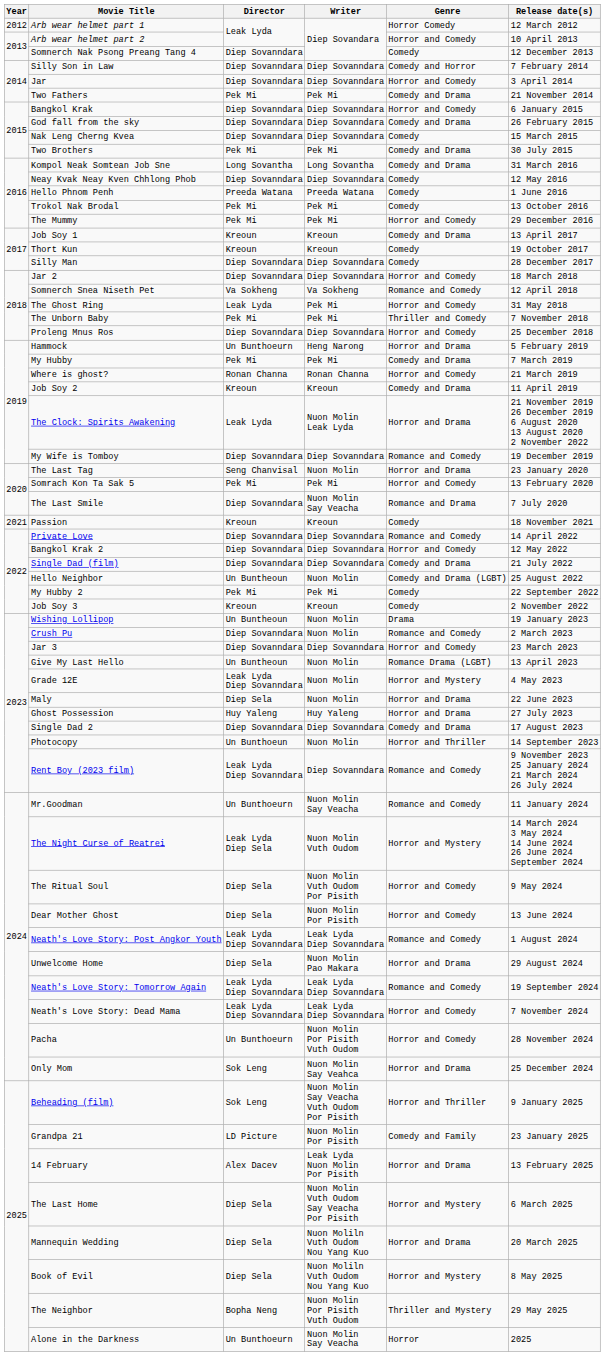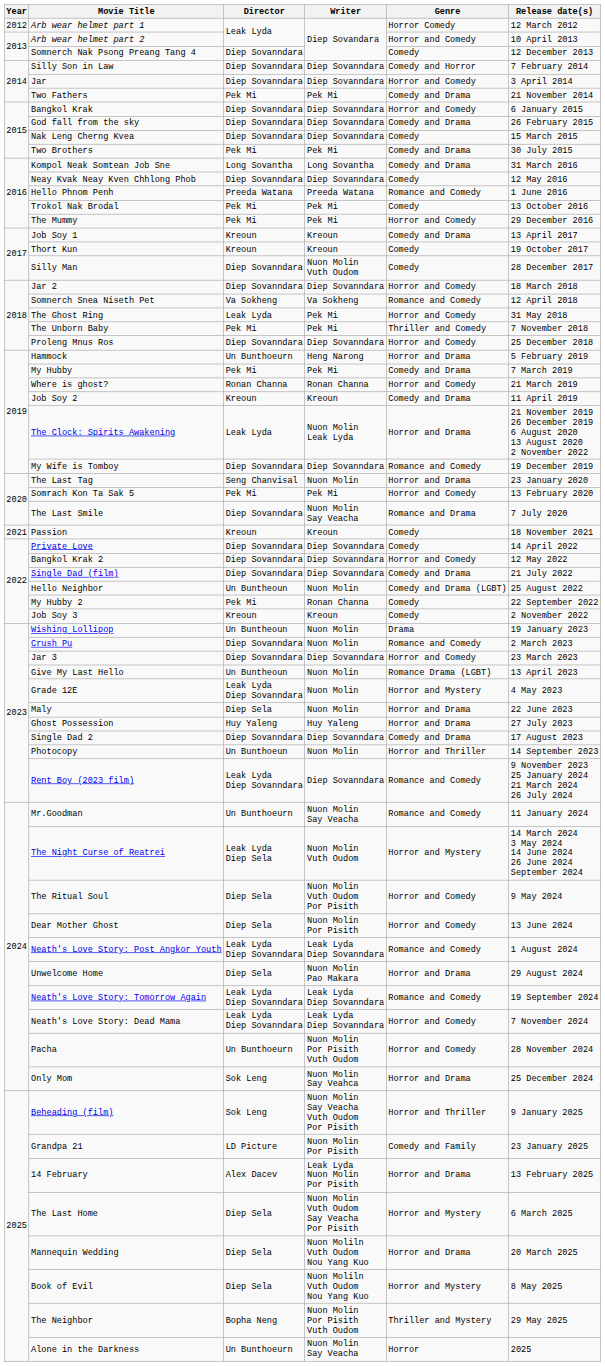 <table class="wikitable">
 <tr>
 <th>Year</th>
 <th>Movie Title</th>
 <th>Director</th>
 <th>Writer</th>
 <th>Genre</th>
 <th>Release date(s)</th>
 </tr>
 <tr>
 <td>2012</td>
 <td><em>Arb wear helmet part 1</em></td>
 <td rowspan="2">Leak Lyda</td>
 <td rowspan="3">Diep Sovandara</td>
 <td>Horror Comedy</td>
 <td>12 March 2012</td>
 </tr>
 <tr>
 <td rowspan="2">2013</td>
 <td><em>Arb wear helmet part 2</em></td>
 <td>Horror and Comedy</td>
 <td>10 April 2013</td>
 </tr>
 <tr>
 <td>Somnerch Nak Psong Preang Tang 4</td>
 <td>Diep Sovanndara</td>
 <td>Comedy</td>
 <td>12 December 2013</td>
 </tr>
 <tr>
 <td rowspan="3">2014</td>
 <td>Silly Son in Law</td>
 <td>Diep Sovanndara</td>
 <td>Diep Sovanndara</td>
 <td>Comedy and Horror</td>
 <td>7 February 2014</td>
 </tr>
 <tr>
 <td>Jar</td>
 <td>Diep Sovanndara</td>
 <td>Diep Sovanndara</td>
 <td>Horror and Comedy</td>
 <td>3 April 2014</td>
 </tr>
 <tr>
 <td>Two Fathers</td>
 <td>Pek Mi</td>
 <td>Pek Mi</td>
 <td>Comedy and Drama</td>
 <td>21 November 2014</td>
 </tr>
 <tr>
 <td rowspan="4">2015</td>
 <td>Bangkol Krak</td>
 <td>Diep Sovanndara</td>
 <td>Diep Sovanndara</td>
 <td>Horror and Comedy</td>
 <td>6 January 2015</td>
 </tr>
 <tr>
 <td>God fall from the sky</td>
 <td>Diep Sovanndara</td>
 <td>Diep Sovanndara</td>
 <td>Comedy and Drama</td>
 <td>26 February 2015</td>
 </tr>
 <tr>
 <td>Nak Leng Cherng Kvea</td>
 <td>Diep Sovanndara</td>
 <td>Diep Sovanndara</td>
 <td>Comedy</td>
 <td>15 March 2015</td>
 </tr>
 <tr>
 <td>Two Brothers</td>
 <td>Pek Mi</td>
 <td>Pek Mi</td>
 <td>Comedy and Drama</td>
 <td>30 July 2015</td>
 </tr>
 <tr>
 <td rowspan="5">2016</td>
 <td>Kompol Neak Somtean Job Sne</td>
 <td>Long Sovantha</td>
 <td>Long Sovantha</td>
 <td>Comedy and Drama</td>
 <td>31 March 2016</td>
 </tr>
 <tr>
 <td>Neay Kvak Neay Kven Chhlong Phob</td>
 <td>Diep Sovanndara</td>
 <td>Diep Sovanndara</td>
 <td>Comedy</td>
 <td>12 May 2016</td>
 </tr>
 <tr>
 <td>Hello Phnom Penh</td>
 <td>Preeda Watana</td>
 <td>Preeda Watana</td>
-<td>Comedy</td>
+<td>Romance and Comedy</td>
 <td>1 June 2016</td>
 </tr>
 <tr>
 <td>Trokol Nak Brodal</td>
 <td>Pek Mi</td>
 <td>Pek Mi</td>
 <td>Comedy</td>
 <td>13 October 2016</td>
 </tr>
 <tr>
 <td>The Mummy</td>
 <td>Pek Mi</td>
 <td>Pek Mi</td>
 <td>Horror and Comedy</td>
 <td>29 December 2016</td>
 </tr>
 <tr>
 <td rowspan="3">2017</td>
 <td>Job Soy 1</td>
 <td>Kreoun</td>
 <td>Kreoun</td>
 <td>Comedy and Drama</td>
 <td>13 April 2017</td>
 </tr>
 <tr>
 <td>Thort Kun</td>
 <td>Kreoun</td>
 <td>Kreoun</td>
 <td>Comedy</td>
 <td>19 October 2017</td>
 </tr>
 <tr>
 <td>Silly Man</td>
 <td>Diep Sovanndara</td>
-<td>Diep Sovanndara</td>
+<td>Nuon Molin<br>Vuth Oudom</td>
 <td>Comedy</td>
 <td>28 December 2017</td>
 </tr>
 <tr>
 <td rowspan="5">2018</td>
 <td>Jar 2</td>
 <td>Diep Sovanndara</td>
 <td>Diep Sovanndara</td>
 <td>Horror and Comedy</td>
 <td>18 March 2018</td>
 </tr>
 <tr>
 <td>Somnerch Snea Niseth Pet</td>
 <td>Va Sokheng</td>
 <td>Va Sokheng</td>
 <td>Romance and Comedy</td>
 <td>12 April 2018</td>
 </tr>
 <tr>
 <td>The Ghost Ring</td>
 <td>Leak Lyda</td>
 <td>Pek Mi</td>
 <td>Horror and Comedy</td>
 <td>31 May 2018</td>
 </tr>
 <tr>
 <td>The Unborn Baby</td>
 <td>Pek Mi</td>
 <td>Pek Mi</td>
 <td>Thriller and Comedy</td>
 <td>7 November 2018</td>
 </tr>
 <tr>
 <td>Proleng Mnus Ros</td>
 <td>Diep Sovanndara</td>
 <td>Diep Sovanndara</td>
 <td>Horror and Comedy</td>
 <td>25 December 2018</td>
 </tr>
 <tr>
 <td rowspan="6">2019</td>
 <td>Hammock</td>
 <td>Un Bunthoeurn</td>
 <td>Heng Narong</td>
 <td>Horror and Drama</td>
 <td>5 February 2019</td>
 </tr>
 <tr>
 <td>My Hubby</td>
 <td>Pek Mi</td>
 <td>Pek Mi</td>
 <td>Comedy and Drama</td>
 <td>7 March 2019</td>
 </tr>
 <tr>
 <td>Where is ghost?</td>
 <td>Ronan Channa</td>
 <td>Ronan Channa</td>
 <td>Horror and Comedy</td>
 <td>21 March 2019</td>
 </tr>
 <tr>
 <td>Job Soy 2</td>
 <td>Kreoun</td>
 <td>Kreoun</td>
 <td>Comedy and Drama</td>
 <td>11 April 2019</td>
 </tr>
 <tr>
 <td><a href='#'>The Clock: Spirits Awakening</a></td>
 <td>Leak Lyda</td>
 <td>Nuon Molin<br>Leak Lyda</td>
 <td>Horror and Drama</td>
 <td>21 November 2019 <br>26 December 2019 <br>6 August 2020 <br>13 August 2020 <br>2 November 2022 </td>
 </tr>
 <tr>
 <td>My Wife is Tomboy</td>
 <td>Diep Sovanndara</td>
 <td>Diep Sovanndara</td>
 <td>Romance and Comedy</td>
 <td>19 December 2019</td>
 </tr>
 <tr>
 <td rowspan="3">2020</td>
 <td>The Last Tag</td>
 <td>Seng Chanvisal</td>
 <td>Nuon Molin</td>
 <td>Horror and Drama</td>
 <td>23 January 2020</td>
 </tr>
 <tr>
 <td>Somrach Kon Ta Sak 5</td>
 <td>Pek Mi</td>
 <td>Pek Mi</td>
 <td>Horror and Comedy</td>
 <td>13 February 2020</td>
 </tr>
 <tr>
 <td>The Last Smile</td>
 <td>Diep Sovanndara</td>
 <td>Nuon Molin<br>Say Veacha</td>
 <td>Romance and Drama</td>
 <td>7 July 2020</td>
 </tr>
 <tr>
 <td>2021</td>
 <td>Passion</td>
 <td>Kreoun</td>
 <td>Kreoun</td>
 <td>Comedy</td>
 <td>18 November 2021</td>
 </tr>
 <tr>
 <td rowspan="6">2022</td>
 <td><a href='#'>Private Love</a></td>
 <td>Diep Sovanndara</td>
 <td>Diep Sovanndara</td>
-<td>Romance and Comedy</td>
+<td>Comedy</td>
 <td>14 April 2022</td>
 </tr>
 <tr>
 <td>Bangkol Krak 2</td>
 <td>Diep Sovanndara</td>
 <td>Diep Sovanndara</td>
 <td>Horror and Comedy</td>
 <td>12 May 2022</td>
 </tr>
 <tr>
 <td><a href='#'>Single Dad (film)</a></td>
 <td>Diep Sovanndara</td>
 <td>Diep Sovanndara</td>
 <td>Comedy and Drama</td>
 <td>21 July 2022</td>
 </tr>
 <tr>
 <td>Hello Neighbor</td>
 <td>Un Buntheoun</td>
 <td>Nuon Molin</td>
 <td>Comedy and Drama (LGBT)</td>
 <td>25 August 2022</td>
 </tr>
 <tr>
 <td>My Hubby 2</td>
 <td>Pek Mi</td>
-<td>Pek Mi</td>
+<td>Ronan Channa</td>
 <td>Comedy</td>
 <td>22 September 2022</td>
 </tr>
 <tr>
 <td>Job Soy 3</td>
 <td>Kreoun</td>
 <td>Kreoun</td>
 <td>Comedy</td>
 <td>2 November 2022</td>
 </tr>
 <tr>
 <td rowspan="10">2023</td>
 <td><a href='#'>Wishing Lollipop</a></td>
 <td>Un Buntheoun</td>
 <td>Nuon Molin</td>
 <td>Drama</td>
 <td>19 January 2023</td>
 </tr>
 <tr>
 <td><a href='#'>Crush Pu</a></td>
 <td>Diep Sovanndara</td>
 <td>Nuon Molin</td>
 <td>Romance and Comedy</td>
 <td>2 March 2023</td>
 </tr>
 <tr>
 <td>Jar 3</td>
 <td>Diep Sovanndara</td>
 <td>Diep Sovanndara</td>
 <td>Horror and Comedy</td>
 <td>23 March 2023</td>
 </tr>
 <tr>
 <td>Give My Last Hello</td>
 <td>Un Buntheoun</td>
 <td>Nuon Molin</td>
 <td>Romance Drama (LGBT)</td>
 <td>13 April 2023</td>
 </tr>
 <tr>
 <td>Grade 12E</td>
 <td>Leak Lyda<br>Diep Sovanndara</td>
 <td>Nuon Molin</td>
 <td>Horror and Mystery</td>
 <td>4 May 2023</td>
 </tr>
 <tr>
 <td>Maly</td>
 <td>Diep Sela</td>
 <td>Nuon Molin</td>
 <td>Horror and Drama</td>
 <td>22 June 2023</td>
 </tr>
 <tr>
 <td>Ghost Possession</td>
 <td>Huy Yaleng</td>
 <td>Huy Yaleng</td>
 <td>Horror and Drama</td>
 <td>27 July 2023</td>
 </tr>
 <tr>
 <td>Single Dad 2</td>
 <td>Diep Sovanndara</td>
 <td>Diep Sovanndara</td>
 <td>Comedy and Drama</td>
 <td>17 August 2023</td>
 </tr>
 <tr>
 <td>Photocopy</td>
 <td>Un Bunthoeun</td>
 <td>Nuon Molin</td>
 <td>Horror and Thriller</td>
 <td>14 September 2023</td>
 </tr>
 <tr>
 <td><a href='#'>Rent Boy (2023 film)</a></td>
 <td>Leak Lyda<br>Diep Sovanndara</td>
 <td>Diep Sovanndara</td>
 <td>Romance and Comedy</td>
 <td>9 November 2023 <br>25 January 2024 <br>21 March 2024 <br>26 July 2024 </td>
 </tr>
 <tr>
 <td rowspan="10">2024</td>
 <td>Mr.Goodman</td>
 <td>Un Bunthoeurn</td>
 <td>Nuon Molin<br>Say Veacha</td>
 <td>Romance and Comedy</td>
 <td>11 January 2024</td>
 </tr>
 <tr>
 <td><a href='#'>The Night Curse of Reatrei</a></td>
 <td>Leak Lyda<br>Diep Sela</td>
 <td>Nuon Molin<br>Vuth Oudom</td>
 <td>Horror and Mystery</td>
 <td>14 March 2024 <br>3 May 2024 <br>14 June 2024 <br>26 June 2024 <br>September 2024 </td>
 </tr>
 <tr>
 <td>The Ritual Soul</td>
 <td>Diep Sela</td>
 <td>Nuon Molin<br>Vuth Oudom<br>Por Pisith</td>
 <td>Horror and Comedy</td>
 <td>9 May 2024</td>
 </tr>
 <tr>
 <td>Dear Mother Ghost</td>
 <td>Diep Sela</td>
 <td>Nuon Molin<br>Por Pisith</td>
 <td>Horror and Comedy</td>
 <td>13 June 2024</td>
 </tr>
 <tr>
 <td><a href='#'>Neath's Love Story: Post Angkor Youth</a></td>
 <td>Leak Lyda<br>Diep Sovanndara</td>
 <td>Leak Lyda<br>Diep Sovanndara</td>
 <td>Romance and Comedy</td>
 <td>1 August 2024</td>
 </tr>
 <tr>
 <td>Unwelcome Home</td>
 <td>Diep Sela</td>
 <td>Nuon Molin<br>Pao Makara</td>
 <td>Horror and Drama</td>
 <td>29 August 2024</td>
 </tr>
 <tr>
 <td><a href='#'>Neath's Love Story: Tomorrow Again</a></td>
 <td>Leak Lyda<br>Diep Sovanndara</td>
 <td>Leak Lyda<br>Diep Sovanndara</td>
 <td>Romance and Comedy</td>
 <td>19 September 2024</td>
 </tr>
 <tr>
 <td>Neath's Love Story: Dead Mama</td>
 <td>Leak Lyda<br>Diep Sovanndara</td>
 <td>Leak Lyda<br>Diep Sovanndara</td>
 <td>Horror and Comedy</td>
 <td>7 November 2024</td>
 </tr>
 <tr>
 <td>Pacha</td>
 <td>Un Bunthoeurn</td>
 <td>Nuon Molin<br>Por Pisith<br>Vuth Oudom</td>
 <td>Horror and Comedy</td>
 <td>28 November 2024</td>
 </tr>
 <tr>
 <td>Only Mom</td>
 <td>Sok Leng</td>
 <td>Nuon Molin<br>Say Veahca</td>
 <td>Horror and Drama</td>
 <td>25 December 2024</td>
 </tr>
 <tr>
 <td rowspan="10">2025</td>
 <td><a href='#'>Beheading (film)</a></td>
 <td>Sok Leng</td>
 <td>Nuon Molin<br>Say Veacha<br>Vuth Oudom<br>Por Pisith</td>
 <td>Horror and Thriller</td>
 <td>9 January 2025</td>
 </tr>
 <tr>
 <td>Grandpa 21</td>
 <td>LD Picture</td>
 <td>Nuon Molin<br>Por Pisith</td>
 <td>Comedy and Family</td>
 <td>23 January 2025</td>
 </tr>
 <tr>
 <td>14 February</td>
 <td>Alex Dacev</td>
 <td>Leak Lyda<br>Nuon Molin<br>Por Pisith</td>
 <td>Horror and Drama</td>
 <td>13 February 2025</td>
 </tr>
 <tr>
 <td>The Last Home</td>
 <td>Diep Sela</td>
 <td>Nuon Molin<br>Vuth Oudom<br>Say Veacha<br>Por Pisith</td>
 <td>Horror and Mystery</td>
 <td>6 March 2025</td>
 </tr>
 <tr>
 <td>Mannequin Wedding</td>
 <td>Diep Sela</td>
 <td>Nuon Moliln<br>Vuth Oudom<br>Nou Yang Kuo</td>
 <td>Horror and Drama</td>
 <td>20 March 2025</td>
 </tr>
 <tr>
 <td>Book of Evil</td>
 <td>Diep Sela</td>
 <td>Nuon Moliln<br>Vuth Oudom<br>Nou Yang Kuo</td>
 <td>Horror and Mystery</td>
 <td>8 May 2025</td>
 </tr>
 <tr>
 <td>The Neighbor</td>
 <td>Bopha Neng</td>
 <td>Nuon Molin<br>Por Pisith<br>Vuth Oudom</td>
 <td>Thriller and Mystery</td>
 <td>29 May 2025</td>
 </tr>
 <tr>
 <td>Alone in the Darkness</td>
 <td>Un Bunthoeurn</td>
 <td>Nuon Molin<br>Say Veacha</td>
 <td>Horror</td>
 <td>2025</td>
 </tr>
 </table>
